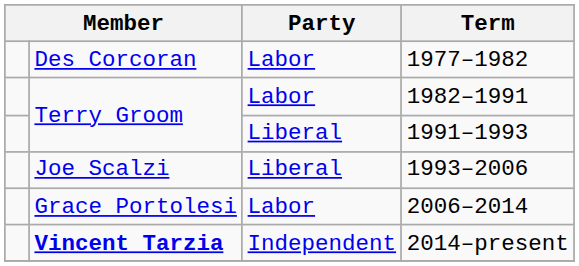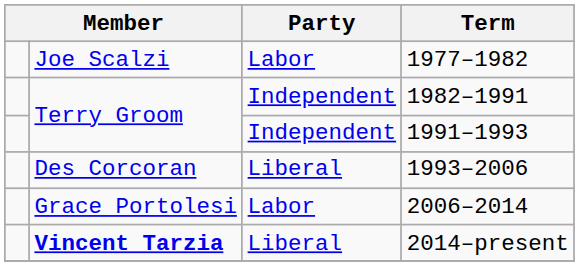 <table class="wikitable">
 <tr>
 <th colspan="2">Member</th>
 <th>Party</th>
 <th>Term</th>
 </tr>
 <tr>
 <td> </td>
-<td><a href='#'>Des Corcoran</a></td>
+<td><a href='#'>Joe Scalzi</a></td>
 <td><a href='#'>Labor</a></td>
 <td>1977–1982</td>
 </tr>
 <tr>
 <td> </td>
 <td rowspan="2"><a href='#'>Terry Groom</a></td>
-<td><a href='#'>Labor</a></td>
+<td><a href='#'>Independent</a></td>
 <td>1982–1991</td>
 </tr>
 <tr>
 <td> </td>
-<td><a href='#'>Liberal</a></td>
+<td><a href='#'>Independent</a></td>
 <td>1991–1993</td>
 </tr>
 <tr>
 <td> </td>
-<td><a href='#'>Joe Scalzi</a></td>
+<td><a href='#'>Des Corcoran</a></td>
 <td><a href='#'>Liberal</a></td>
 <td>1993–2006</td>
 </tr>
 <tr>
 <td> </td>
 <td><a href='#'>Grace Portolesi</a></td>
 <td><a href='#'>Labor</a></td>
 <td>2006–2014</td>
 </tr>
 <tr>
 <td> </td>
 <td><strong><a href='#'>Vincent Tarzia</a></strong></td>
-<td><a href='#'>Independent</a></td>
+<td><a href='#'>Liberal</a></td>
 <td>2014–present</td>
 </tr>
 <tr>
 </tr>
 </table>
